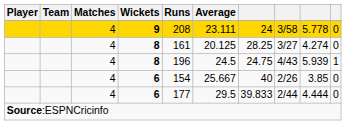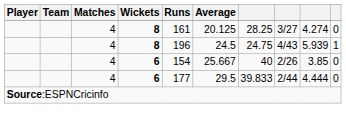 <table class="wikitable sortable" style="text-align:right;">
 <tr>
 <th>Player</th>
 <th>Team</th>
 <th>Matches</th>
 <th>Wickets</th>
 <th>Runs</th>
 <th>Average</th>
 <th></th>
 <th></th>
 <th></th>
 <th></th>
 </tr>
 <tr>
-</tr>
-<tr style="background:gold;">
-<td style="text-align:left"></td>
-<td style="text-align:left"></td>
-<td>4</td>
-<td><strong>9</strong></td>
-<td>208</td>
-<td>23.111</td>
-<td>24</td>
-<td>3/58</td>
-<td>5.778</td>
-<td>0</td>
 </tr>
 <tr>
 <td style="text-align:left"></td>
 <td style="text-align:left"></td>
 <td>4</td>
 <td><strong>8</strong></td>
 <td>161</td>
 <td>20.125</td>
 <td>28.25</td>
 <td>3/27</td>
 <td>4.274</td>
 <td>0</td>
 </tr>
 <tr>
 <td style="text-align:left"></td>
 <td style="text-align:left"></td>
 <td>4</td>
 <td><strong>8</strong></td>
 <td>196</td>
 <td>24.5</td>
 <td>24.75</td>
 <td>4/43</td>
 <td>5.939</td>
 <td>1</td>
 </tr>
 <tr>
 <td style="text-align:left"></td>
 <td style="text-align:left"></td>
 <td>4</td>
 <td><strong>6</strong></td>
 <td>154</td>
 <td>25.667</td>
 <td>40</td>
 <td>2/26</td>
 <td>3.85</td>
 <td>0</td>
 </tr>
 <tr>
 <td style="text-align:left"></td>
 <td style="text-align:left"></td>
 <td>4</td>
 <td><strong>6</strong></td>
 <td>177</td>
 <td>29.5</td>
 <td>39.833</td>
 <td>2/44</td>
 <td>4.444</td>
 <td>0</td>
 </tr>
 <tr>
 <td align=left colspan=10><strong>Source</strong>:ESPNCricinfo</td>
 </tr>
 </table>
